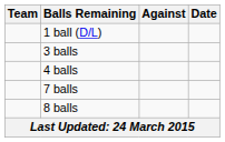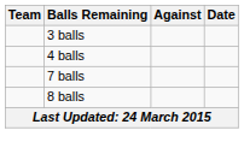 <table class="wikitable sortable" style="text-align:center">
 <tr>
 <th>Team</th>
 <th>Balls Remaining</th>
 <th>Against</th>
 <th class="unsortable">Date</th>
-</tr>
-<tr>
-<td style="text-align:left"></td>
-<td style="text-align:left">1 ball (<a href='#'>D/L</a>)</td>
-<td style="text-align:left"></td>
-<td></td>
 </tr>
 <tr>
 <td style="text-align:left"></td>
 <td style="text-align:left">3 balls</td>
 <td style="text-align:left"></td>
 <td></td>
 </tr>
 <tr>
 <td style="text-align:left"></td>
 <td style="text-align:left">4 balls</td>
 <td style="text-align:left"></td>
 <td></td>
 </tr>
 <tr>
 <td style="text-align:left"></td>
 <td style="text-align:left">7 balls</td>
 <td style="text-align:left"></td>
 <td></td>
 </tr>
 <tr>
 <td style="text-align:left"></td>
 <td style="text-align:left">8 balls</td>
 <td style="text-align:left"></td>
 <td></td>
 </tr>
 <tr>
 <th colspan=4><em>Last Updated: 24 March 2015</em></th>
 </tr>
 </table>
